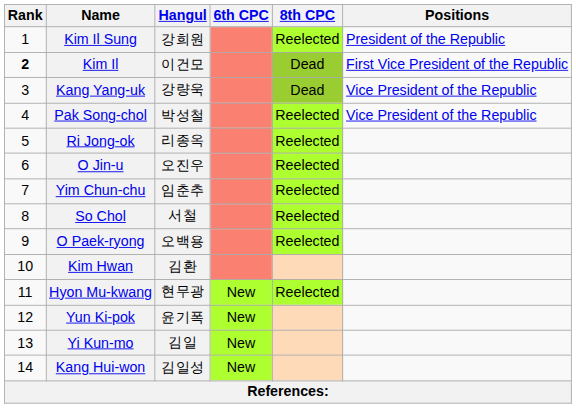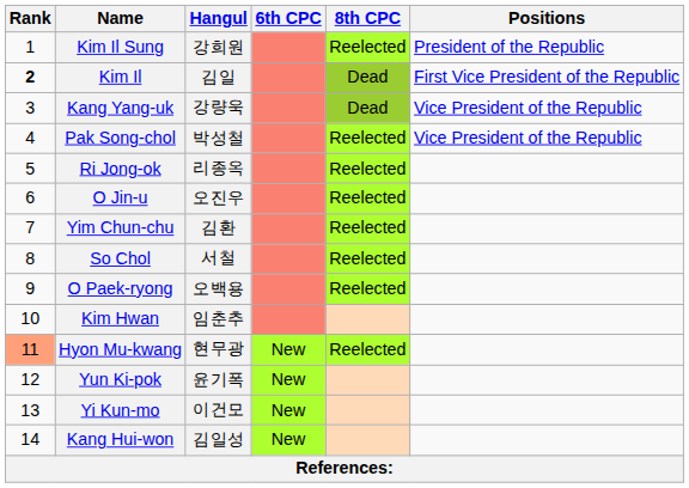 <table class="wikitable sortable">
 <tr>
 <th>Rank</th>
 <th>Name</th>
 <th class="unsortable"><a href='#'>Hangul</a></th>
 <th><a href='#'>6th CPC</a></th>
 <th><a href='#'>8th CPC</a></th>
 <th>Positions</th>
 </tr>
 <tr>
 <td align="center">1</td>
 <th align="center" scope="row" style="font-weight:normal;"><a href='#'>Kim Il Sung</a></th>
 <th align="center" scope="row" style="font-weight:normal;">강희원</th>
 <td style="background: Salmon" align="center"></td>
 <td align="center" style="background: GreenYellow">Reelected</td>
 <td><a href='#'>President of the Republic</a></td>
 </tr>
 <tr>
 <td align="center"><strong>2</strong></td>
 <th align="center" scope="row" style="font-weight:normal;"><a href='#'>Kim Il</a></th>
-<th align="center" scope="row" style="font-weight:normal;">이건모</th>
+<th align="center" scope="row" style="font-weight:normal;">김일</th>
 <td style="background: Salmon" align="center"></td>
 <td data-sort-value="1" align="center" style="background: YellowGreen">Dead</td>
 <td><a href='#'>First Vice President of the Republic</a></td>
 </tr>
 <tr>
 <td align="center">3</td>
 <th align="center" scope="row" style="font-weight:normal;"><a href='#'>Kang Yang-uk</a></th>
 <th align="center" scope="row" style="font-weight:normal;">강량욱</th>
 <td style="background: Salmon" align="center"></td>
 <td data-sort-value="1" align="center" style="background: YellowGreen">Dead</td>
 <td><a href='#'>Vice President of the Republic</a></td>
 </tr>
 <tr>
 <td align="center">4</td>
 <th align="center" scope="row" style="font-weight:normal;"><a href='#'>Pak Song-chol</a></th>
 <th align="center" scope="row" style="font-weight:normal;">박성철</th>
 <td style="background: Salmon" align="center"></td>
 <td align="center" style="background: GreenYellow">Reelected</td>
 <td><a href='#'>Vice President of the Republic</a></td>
 </tr>
 <tr>
 <td align="center">5</td>
 <th align="center" scope="row" style="font-weight:normal;"><a href='#'>Ri Jong-ok</a></th>
 <th align="center" scope="row" style="font-weight:normal;">리종옥</th>
 <td style="background: Salmon" align="center"></td>
 <td align="center" style="background: GreenYellow">Reelected</td>
 <td></td>
 </tr>
 <tr>
 <td align="center">6</td>
 <th align="center" scope="row" style="font-weight:normal;"><a href='#'>O Jin-u</a></th>
 <th align="center" scope="row" style="font-weight:normal;">오진우</th>
 <td style="background: Salmon" align="center"></td>
 <td align="center" style="background: GreenYellow">Reelected</td>
 <td></td>
 </tr>
 <tr>
 <td align="center">7</td>
 <th align="center" scope="row" style="font-weight:normal;"><a href='#'>Yim Chun-chu</a></th>
-<th align="center" scope="row" style="font-weight:normal;">임춘추</th>
+<th align="center" scope="row" style="font-weight:normal;">김환</th>
 <td style="background: Salmon" align="center"></td>
 <td align="center" style="background: GreenYellow">Reelected</td>
 <td></td>
 </tr>
 <tr>
 <td align="center">8</td>
 <th align="center" scope="row" style="font-weight:normal;"><a href='#'>So Chol</a></th>
 <th align="center" scope="row" style="font-weight:normal;">서철</th>
 <td style="background: Salmon" align="center"></td>
 <td align="center" style="background: GreenYellow">Reelected</td>
 <td></td>
 </tr>
 <tr>
 <td align="center">9</td>
 <th align="center" scope="row" style="font-weight:normal;"><a href='#'>O Paek-ryong</a></th>
 <th align="center" scope="row" style="font-weight:normal;">오백용</th>
 <td style="background: Salmon" align="center"></td>
 <td align="center" style="background: GreenYellow">Reelected</td>
 <td></td>
 </tr>
 <tr>
 <td align="center">10</td>
 <th align="center" scope="row" style="font-weight:normal;"><a href='#'>Kim Hwan</a></th>
-<th align="center" scope="row" style="font-weight:normal;">김환</th>
+<th align="center" scope="row" style="font-weight:normal;">임춘추</th>
 <td style="background: Salmon" align="center"></td>
 <td style="background: PeachPuff" align="center"></td>
 <td></td>
 </tr>
 <tr>
-<td align="center">11</td>
+<td align="center" style="background: lightsalmon;">11</td>
 <th align="center" scope="row" style="font-weight:normal;"><a href='#'>Hyon Mu-kwang</a></th>
 <th align="center" scope="row" style="font-weight:normal;">현무광</th>
 <td align="center" style="background: GreenYellow">New</td>
 <td align="center" style="background: GreenYellow">Reelected</td>
 <td></td>
 </tr>
 <tr>
 <td align="center">12</td>
 <th align="center" scope="row" style="font-weight:normal;"><a href='#'>Yun Ki-pok</a></th>
 <th align="center" scope="row" style="font-weight:normal;">윤기폭</th>
 <td align="center" style="background: GreenYellow">New</td>
 <td style="background: PeachPuff" align="center"></td>
 <td></td>
 </tr>
 <tr>
 <td align="center">13</td>
 <th align="center" scope="row" style="font-weight:normal;"><a href='#'>Yi Kun-mo</a></th>
-<th align="center" scope="row" style="font-weight:normal;">김일</th>
+<th align="center" scope="row" style="font-weight:normal;">이건모</th>
 <td align="center" style="background: GreenYellow">New</td>
 <td style="background: PeachPuff" align="center"></td>
 <td></td>
 </tr>
 <tr>
 <td align="center">14</td>
 <th align="center" scope="row" style="font-weight:normal;"><a href='#'>Kang Hui-won</a></th>
 <th align="center" scope="row" style="font-weight:normal;">김일성</th>
 <td align="center" style="background: GreenYellow">New</td>
 <td style="background: PeachPuff" align="center"></td>
 <td></td>
 </tr>
 <tr>
 <th colspan="8" unsortable><strong>References:</strong><br></th>
 </tr>
 </table>
